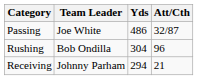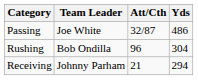 <table class="wikitable">
 <tr>
 <th>Category</th>
 <th>Team Leader</th>
+<th>Att/Cth</th>
 <th>Yds</th>
-<th>Att/Cth</th>
 </tr>
 <tr style="background: ##ddffdd;">
 <td>Passing</td>
 <td>Joe White</td>
+<td>32/87</td>
 <td>486</td>
-<td>32/87</td>
 </tr>
 <tr style="background: ##ffdddd;">
 <td>Rushing</td>
 <td>Bob Ondilla</td>
+<td>96</td>
 <td>304</td>
-<td>96</td>
 </tr>
 <tr style="background: ##ddffdd;">
 <td>Receiving</td>
 <td>Johnny Parham</td>
+<td>21</td>
 <td>294</td>
-<td>21</td>
 </tr>
 </table>
